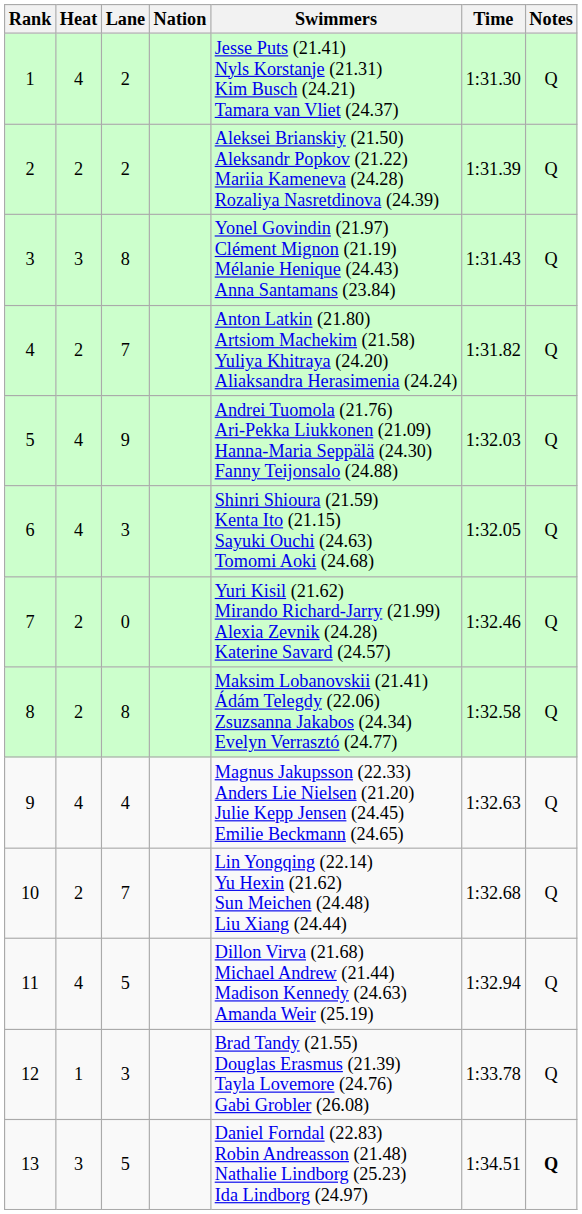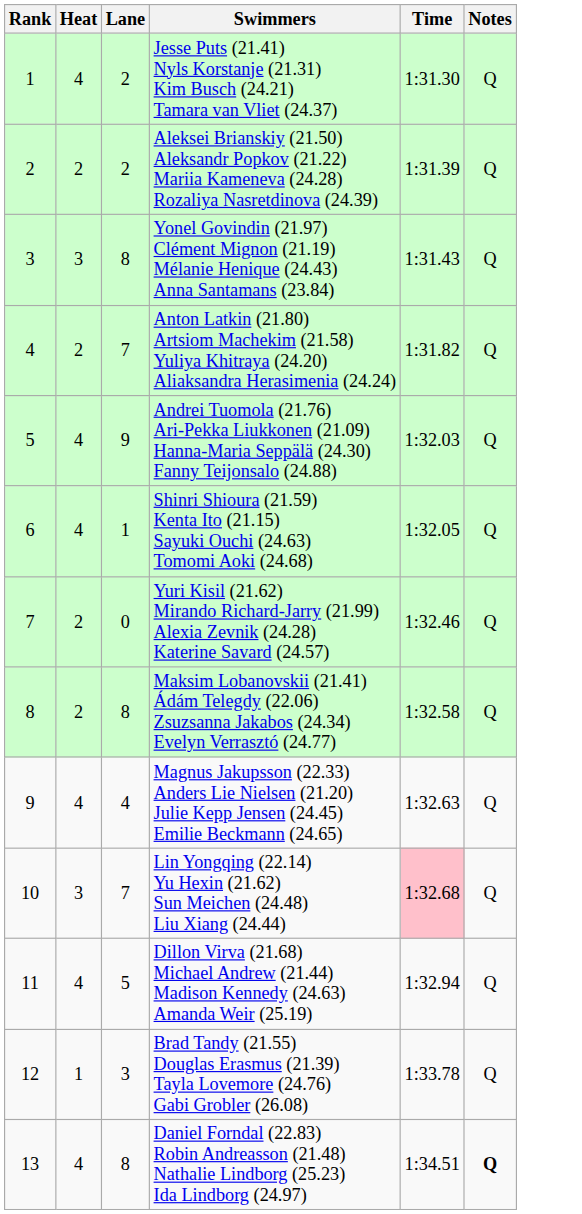 <table class="wikitable sortable" style="text-align:center">
 <tr>
 <th>Rank</th>
 <th>Heat</th>
 <th>Lane</th>
-<th>Nation</th>
 <th>Swimmers</th>
 <th>Time</th>
 <th>Notes</th>
 </tr>
 <tr bgcolor=ccffcc>
 <td>1</td>
 <td>4</td>
 <td>2</td>
-<td align=left></td>
 <td align=left><a href='#'>Jesse Puts</a> (21.41)<br><a href='#'>Nyls Korstanje</a> (21.31)<br><a href='#'>Kim Busch</a> (24.21)<br><a href='#'>Tamara van Vliet</a> (24.37)</td>
 <td>1:31.30</td>
 <td>Q</td>
 </tr>
 <tr bgcolor=ccffcc>
 <td>2</td>
 <td>2</td>
 <td>2</td>
-<td align=left></td>
 <td align=left><a href='#'>Aleksei Brianskiy</a> (21.50)<br><a href='#'>Aleksandr Popkov</a> (21.22)<br><a href='#'>Mariia Kameneva</a> (24.28)<br><a href='#'>Rozaliya Nasretdinova</a> (24.39)</td>
 <td>1:31.39</td>
 <td>Q</td>
 </tr>
 <tr bgcolor=ccffcc>
 <td>3</td>
 <td>3</td>
 <td>8</td>
-<td align=left></td>
 <td align=left><a href='#'>Yonel Govindin</a> (21.97)<br><a href='#'>Clément Mignon</a> (21.19)<br><a href='#'>Mélanie Henique</a> (24.43)<br><a href='#'>Anna Santamans</a> (23.84)</td>
 <td>1:31.43</td>
 <td>Q</td>
 </tr>
 <tr bgcolor=ccffcc>
 <td>4</td>
 <td>2</td>
 <td>7</td>
-<td align=left></td>
 <td align=left><a href='#'>Anton Latkin</a> (21.80)<br><a href='#'>Artsiom Machekim</a> (21.58)<br><a href='#'>Yuliya Khitraya</a> (24.20)<br><a href='#'>Aliaksandra Herasimenia</a> (24.24)</td>
 <td>1:31.82</td>
 <td>Q</td>
 </tr>
 <tr bgcolor=ccffcc>
 <td>5</td>
 <td>4</td>
 <td>9</td>
-<td align=left></td>
 <td align=left><a href='#'>Andrei Tuomola</a> (21.76)<br><a href='#'>Ari-Pekka Liukkonen</a> (21.09)<br><a href='#'>Hanna-Maria Seppälä</a> (24.30)<br><a href='#'>Fanny Teijonsalo</a> (24.88)</td>
 <td>1:32.03</td>
 <td>Q</td>
 </tr>
 <tr bgcolor=ccffcc>
 <td>6</td>
 <td>4</td>
-<td>3</td>
-<td align=left></td>
+<td>1</td>
 <td align=left><a href='#'>Shinri Shioura</a> (21.59)<br><a href='#'>Kenta Ito</a> (21.15)<br><a href='#'>Sayuki Ouchi</a> (24.63)<br><a href='#'>Tomomi Aoki</a> (24.68)</td>
 <td>1:32.05</td>
 <td>Q</td>
 </tr>
 <tr bgcolor=ccffcc>
 <td>7</td>
 <td>2</td>
 <td>0</td>
-<td align=left></td>
 <td align=left><a href='#'>Yuri Kisil</a> (21.62)<br><a href='#'>Mirando Richard-Jarry</a> (21.99)<br><a href='#'>Alexia Zevnik</a> (24.28)<br><a href='#'>Katerine Savard</a> (24.57)</td>
 <td>1:32.46</td>
 <td>Q</td>
 </tr>
 <tr bgcolor=ccffcc>
 <td>8</td>
 <td>2</td>
 <td>8</td>
-<td align=left></td>
 <td align=left><a href='#'>Maksim Lobanovskii</a> (21.41)<br><a href='#'>Ádám Telegdy</a> (22.06)<br><a href='#'>Zsuzsanna Jakabos</a> (24.34)<br><a href='#'>Evelyn Verrasztó</a> (24.77)</td>
 <td>1:32.58</td>
 <td>Q</td>
 </tr>
 <tr>
 <td>9</td>
 <td>4</td>
 <td>4</td>
-<td align=left></td>
 <td align=left><a href='#'>Magnus Jakupsson</a> (22.33)<br><a href='#'>Anders Lie Nielsen</a> (21.20)<br><a href='#'>Julie Kepp Jensen</a> (24.45)<br><a href='#'>Emilie Beckmann</a> (24.65)</td>
 <td>1:32.63</td>
 <td>Q</td>
 </tr>
 <tr>
 <td>10</td>
-<td>2</td>
+<td>3</td>
 <td>7</td>
-<td align=left></td>
 <td align=left><a href='#'>Lin Yongqing</a> (22.14)<br><a href='#'>Yu Hexin</a> (21.62)<br><a href='#'>Sun Meichen</a> (24.48)<br><a href='#'>Liu Xiang</a> (24.44)</td>
-<td>1:32.68</td>
+<td style="background: pink;">1:32.68</td>
 <td>Q</td>
 </tr>
 <tr>
 <td>11</td>
 <td>4</td>
 <td>5</td>
-<td align=left></td>
 <td align=left><a href='#'>Dillon Virva</a> (21.68)<br><a href='#'>Michael Andrew</a> (21.44)<br><a href='#'>Madison Kennedy</a> (24.63)<br><a href='#'>Amanda Weir</a> (25.19)</td>
 <td>1:32.94</td>
 <td>Q</td>
 </tr>
 <tr>
 <td>12</td>
 <td>1</td>
 <td>3</td>
-<td align=left></td>
 <td align=left><a href='#'>Brad Tandy</a> (21.55)<br><a href='#'>Douglas Erasmus</a> (21.39)<br><a href='#'>Tayla Lovemore</a> (24.76)<br><a href='#'>Gabi Grobler</a> (26.08)</td>
 <td>1:33.78</td>
 <td>Q</td>
 </tr>
 <tr>
 <td>13</td>
-<td>3</td>
-<td>5</td>
-<td align=left></td>
+<td>4</td>
+<td>8</td>
 <td align=left><a href='#'>Daniel Forndal</a> (22.83)<br><a href='#'>Robin Andreasson</a> (21.48)<br><a href='#'>Nathalie Lindborg</a> (25.23)<br><a href='#'>Ida Lindborg</a> (24.97)</td>
 <td>1:34.51</td>
 <td><strong>Q</strong></td>
 </tr>
 </table>
